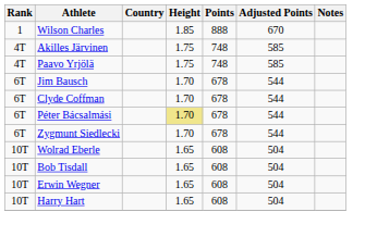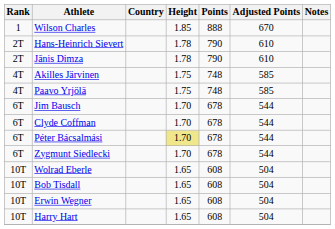 <table class="wikitable sortable" style="text-align:center">
 <tr>
 <th>Rank</th>
 <th>Athlete</th>
 <th>Country</th>
 <th>Height</th>
 <th>Points</th>
 <th>Adjusted Points</th>
 <th>Notes</th>
 </tr>
 <tr>
 <td>1</td>
 <td align=left><a href='#'>Wilson Charles</a></td>
 <td align=left></td>
 <td>1.85</td>
 <td>888</td>
 <td>670</td>
+<td></td>
+</tr>
+<tr>
+<td>2T</td>
+<td align=left><a href='#'>Hans-Heinrich Sievert</a></td>
+<td align=left></td>
+<td>1.78</td>
+<td>790</td>
+<td>610</td>
+<td></td>
+</tr>
+<tr>
+<td>2T</td>
+<td align=left><a href='#'>Jānis Dimza</a></td>
+<td align=left></td>
+<td>1.78</td>
+<td>790</td>
+<td>610</td>
 <td></td>
 </tr>
 <tr>
 <td>4T</td>
 <td align=left><a href='#'>Akilles Järvinen</a></td>
 <td align=left></td>
 <td>1.75</td>
 <td>748</td>
 <td>585</td>
 <td></td>
 </tr>
 <tr>
 <td>4T</td>
 <td align=left><a href='#'>Paavo Yrjölä</a></td>
 <td align=left></td>
 <td>1.75</td>
 <td>748</td>
 <td>585</td>
 <td></td>
 </tr>
 <tr>
 <td>6T</td>
 <td align=left><a href='#'>Jim Bausch</a></td>
 <td align=left></td>
 <td>1.70</td>
 <td>678</td>
 <td>544</td>
 <td></td>
 </tr>
 <tr>
 <td>6T</td>
 <td align=left><a href='#'>Clyde Coffman</a></td>
 <td align=left></td>
 <td>1.70</td>
 <td>678</td>
 <td>544</td>
 <td></td>
 </tr>
 <tr>
 <td>6T</td>
 <td align=left><a href='#'>Péter Bácsalmási</a></td>
 <td align=left></td>
 <td style="background: khaki;">1.70</td>
 <td>678</td>
 <td>544</td>
 <td></td>
 </tr>
 <tr>
 <td>6T</td>
 <td align=left><a href='#'>Zygmunt Siedlecki</a></td>
 <td align=left></td>
 <td>1.70</td>
 <td>678</td>
 <td>544</td>
 <td></td>
 </tr>
 <tr>
 <td>10T</td>
 <td align=left><a href='#'>Wolrad Eberle</a></td>
 <td align=left></td>
 <td>1.65</td>
 <td>608</td>
 <td>504</td>
 <td></td>
 </tr>
 <tr>
 <td>10T</td>
 <td align=left><a href='#'>Bob Tisdall</a></td>
 <td align=left></td>
 <td>1.65</td>
 <td>608</td>
 <td>504</td>
 <td></td>
 </tr>
 <tr>
 <td>10T</td>
 <td align=left><a href='#'>Erwin Wegner</a></td>
 <td align=left></td>
 <td>1.65</td>
 <td>608</td>
 <td>504</td>
 <td></td>
 </tr>
 <tr>
 <td>10T</td>
 <td align=left><a href='#'>Harry Hart</a></td>
 <td align=left></td>
 <td>1.65</td>
 <td>608</td>
 <td>504</td>
 <td></td>
 </tr>
 <tr>
 </tr>
 </table>
